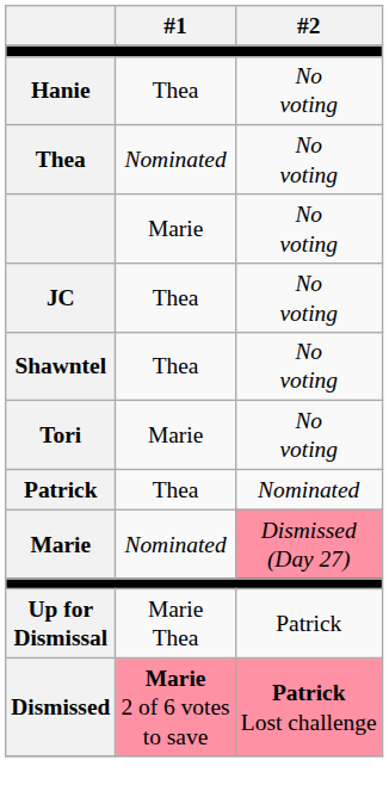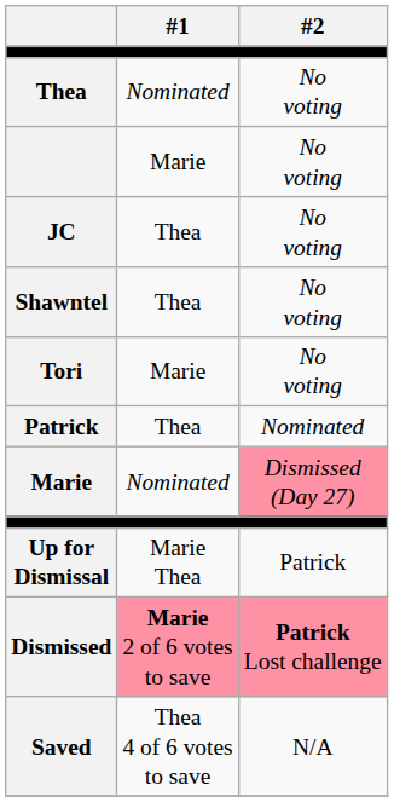 <table class="wikitable" style="text-align:center; font-size:90%; line-height:18px;">
 <tr>
 <th></th>
 <th>#1</th>
 <th>#2</th>
 </tr>
 <tr>
 <th align="center" style="background:#000000;" colspan=3></th>
-</tr>
-<tr>
-<th>Hanie</th>
-<td>Thea</td>
-<td><em>No<br>voting</em></td>
 </tr>
 <tr>
 <th>Thea</th>
 <td><em>Nominated</em></td>
 <td><em>No<br>voting</em></td>
 </tr>
 <tr>
 <th></th>
 <td>Marie</td>
 <td><em>No<br>voting</em></td>
 </tr>
 <tr>
 <th>JC</th>
 <td>Thea</td>
 <td><em>No<br>voting</em></td>
 </tr>
 <tr>
 <th>Shawntel</th>
 <td>Thea</td>
 <td><em>No<br>voting</em></td>
 </tr>
 <tr>
 <th>Tori</th>
 <td>Marie</td>
 <td><em>No<br>voting</em></td>
 </tr>
 <tr>
 <th>Patrick</th>
 <td>Thea</td>
 <td><em>Nominated</em></td>
 </tr>
 <tr>
 <th>Marie</th>
 <td><em>Nominated</em></td>
 <td style="background-color:#FF91A4"><em>Dismissed</em><br><em>(Day 27)</em></td>
 </tr>
 <tr>
 <td align="center" style="background:#000000;" colspan="3"></td>
 </tr>
 <tr>
 <th>Up for<br>Dismissal</th>
 <td>Marie<br>Thea</td>
 <td>Patrick</td>
 </tr>
 <tr>
 <th>Dismissed</th>
 <td style="background-color:#FF91A4"><strong>Marie</strong><br>2 of 6 votes<br>to save</td>
 <td style="background-color:#FF91A4"><strong>Patrick</strong><br>Lost challenge</td>
 </tr>
 <tr>
+<th>Saved</th>
+<td>Thea<br>4 of 6 votes<br>to save</td>
+<td>N/A</td>
+</tr>
+<tr>
 </tr>
 </table>
